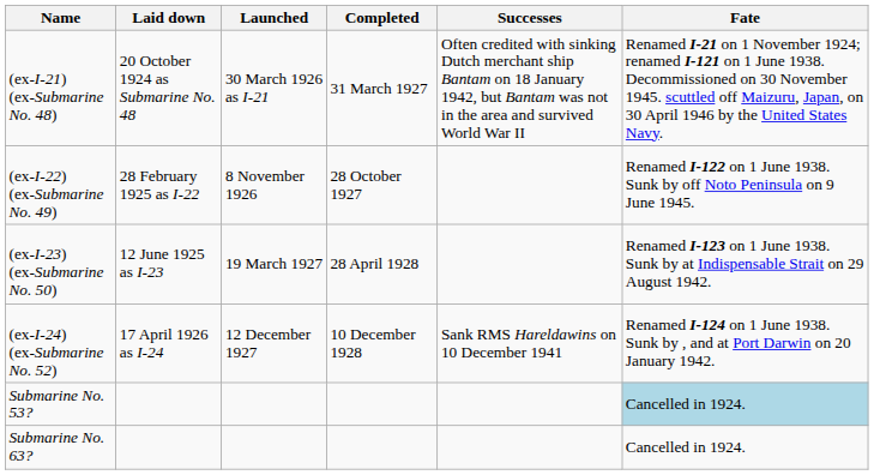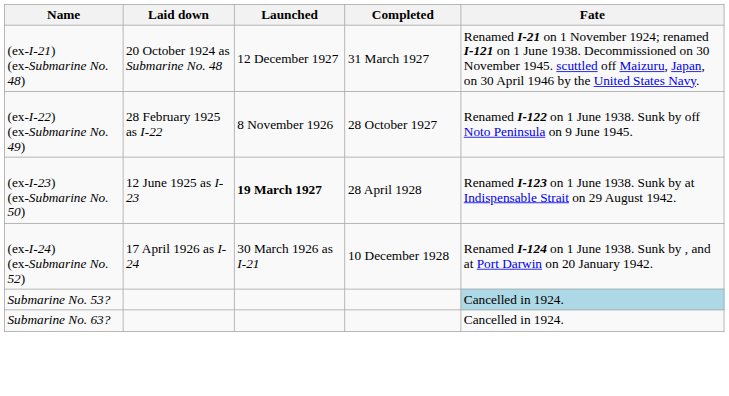 <table class="wikitable">
 <tr>
 <th width="9%">Name</th>
 <th width="8%">Laid down</th>
 <th width="8%">Launched</th>
 <th width="8%">Completed</th>
-<th width="15%">Successes</th>
 <th width="20%">Fate</th>
 </tr>
 <tr>
 <td> <br>(ex-<em>I-21</em>)<br>(ex-<em>Submarine No. 48</em>)</td>
 <td>20 October 1924 as <em>Submarine No. 48</em></td>
-<td>30 March 1926 as <em>I-21</em></td>
+<td>12 December 1927</td>
 <td>31 March 1927</td>
-<td>Often credited with sinking Dutch merchant ship <em>Bantam</em> on 18 January 1942, but <em>Bantam</em> was not in the area and survived World War II</td>
 <td>Renamed <strong><em>I-21</em></strong> on 1 November 1924; renamed <strong><em>I-121</em></strong> on 1 June 1938. Decommissioned on 30 November 1945. <a href='#'>scuttled</a> off <a href='#'>Maizuru</a>, <a href='#'>Japan</a>, on 30 April 1946 by the <a href='#'>United States Navy</a>.</td>
 </tr>
 <tr>
 <td><br>(ex-<em>I-22</em>)<br>(ex-<em>Submarine No. 49</em>)</td>
 <td>28 February 1925 as <em>I-22</em></td>
 <td>8 November 1926</td>
 <td>28 October 1927</td>
-<td></td>
 <td>Renamed <strong><em>I-122</em></strong> on 1 June 1938. Sunk by  off <a href='#'>Noto Peninsula</a>  on 9 June 1945.</td>
 </tr>
 <tr>
 <td><br>(ex-<em>I-23</em>)<br>(ex-<em>Submarine No. 50</em>)</td>
 <td>12 June 1925 as <em>I-23</em></td>
-<td>19 March 1927</td>
+<td><strong>19 March 1927</strong></td>
 <td>28 April 1928</td>
-<td></td>
 <td>Renamed <strong><em>I-123</em></strong> on 1 June 1938. Sunk by  at <a href='#'>Indispensable Strait</a> on 29 August 1942.</td>
 </tr>
 <tr>
 <td><br>(ex-<em>I-24</em>)<br>(ex-<em>Submarine No. 52</em>)</td>
 <td>17 April 1926 as <em>I-24</em></td>
-<td>12 December 1927</td>
+<td>30 March 1926 as <em>I-21</em></td>
 <td>10 December 1928</td>
-<td>Sank RMS <em>Hareldawins</em> on 10 December 1941</td>
 <td>Renamed <strong><em>I-124</em></strong> on 1 June 1938. Sunk by ,  and  at <a href='#'>Port Darwin</a>  on 20 January 1942.</td>
 </tr>
 <tr>
 <td><em>Submarine No. 53?</em></td>
-<td></td>
 <td></td>
 <td></td>
 <td></td>
 <td style="background: lightblue;">Cancelled in 1924.</td>
 </tr>
 <tr>
 <td><em>Submarine No. 63?</em></td>
 <td></td>
 <td></td>
 <td></td>
-<td></td>
 <td>Cancelled in 1924.</td>
 </tr>
 </table>
